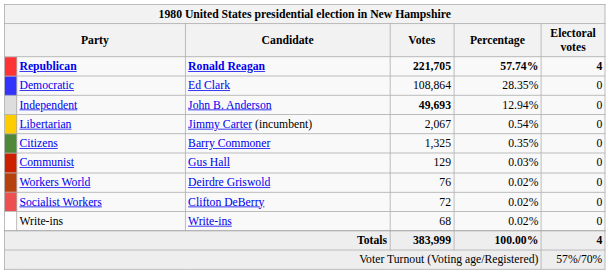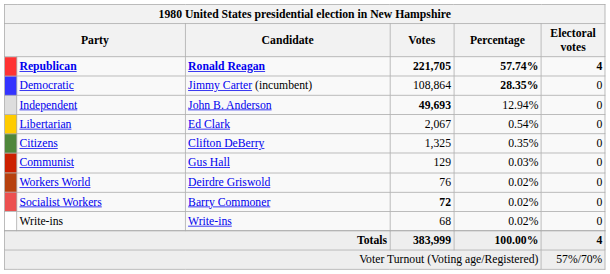 <table class="wikitable" style="font-size: 95%;">
 <tr>
 <th colspan="6">1980 United States presidential election in New Hampshire</th>
 </tr>
 <tr>
 <th colspan="2" style="width: 15em">Party</th>
 <th style="width: 17em">Candidate</th>
 <th style="width: 5em">Votes</th>
 <th style="width: 7em">Percentage</th>
 <th style="width: 5em">Electoral votes</th>
 </tr>
 <tr>
 <th style="background:#f33; width:3px;"></th>
 <td style="width: 130px"><strong><a href='#'>Republican</a></strong></td>
 <td><strong><a href='#'>Ronald Reagan</a></strong></td>
 <td style="text-align:right;"><strong>221,705</strong></td>
 <td style="text-align:right;"><strong>57.74%</strong></td>
 <td style="text-align:right;"><strong>4</strong></td>
 </tr>
 <tr>
 <th style="background:#33f; width:3px;"></th>
 <td style="width: 130px"><a href='#'>Democratic</a></td>
-<td><a href='#'>Ed Clark</a></td>
+<td><a href='#'>Jimmy Carter</a> (incumbent)</td>
 <td style="text-align:right;">108,864</td>
-<td style="text-align:right;">28.35%</td>
+<td style="text-align:right;"><strong>28.35%</strong></td>
 <td style="text-align:right;">0</td>
 </tr>
 <tr>
 <th style="background-color:#DDDDDD; width: 3px"></th>
 <td style="width: 130px"><a href='#'>Independent</a></td>
 <td><a href='#'>John B. Anderson</a></td>
 <td align="right"><strong>49,693</strong></td>
 <td align="right">12.94%</td>
 <td align="right">0</td>
 </tr>
 <tr>
 <th style="background-color:#FFCC00; width: 3px"></th>
 <td style="width: 130px"><a href='#'>Libertarian</a></td>
-<td><a href='#'>Jimmy Carter</a> (incumbent)</td>
+<td><a href='#'>Ed Clark</a></td>
 <td align="right">2,067</td>
 <td align="right">0.54%</td>
 <td align="right">0</td>
 </tr>
 <tr>
 <th style="background-color:#4F873B; width: 3px"></th>
 <td style="width: 130px"><a href='#'>Citizens</a></td>
-<td><a href='#'>Barry Commoner</a></td>
+<td><a href='#'>Clifton DeBerry</a></td>
 <td align="right">1,325</td>
 <td align="right">0.35%</td>
 <td align="right">0</td>
 </tr>
 <tr>
 <th style="background-color:#CC2000; width: 3px"></th>
 <td style="width: 130px"><a href='#'>Communist</a></td>
 <td><a href='#'>Gus Hall</a></td>
 <td align="right">129</td>
 <td align="right">0.03%</td>
 <td align="right">0</td>
 </tr>
 <tr>
 <th style="background-color:#B7410E; width: 3px"></th>
 <td style="width: 130px"><a href='#'>Workers World</a></td>
 <td><a href='#'>Deirdre Griswold</a></td>
 <td align="right">76</td>
 <td align="right">0.02%</td>
 <td align="right">0</td>
 </tr>
 <tr>
 <th style="background-color:#EC5050; width: 3px"></th>
 <td style="width: 130px"><a href='#'>Socialist Workers</a></td>
-<td><a href='#'>Clifton DeBerry</a></td>
-<td align="right">72</td>
+<td><a href='#'>Barry Commoner</a></td>
+<td align="right"><strong>72</strong></td>
 <td align="right">0.02%</td>
 <td align="right">0</td>
 </tr>
 <tr>
 <th style="background-color:#FFFFFF; width: 3px"></th>
 <td style="width: 130px">Write-ins</td>
 <td><a href='#'>Write-ins</a></td>
 <td align="right">68</td>
 <td align="right">0.02%</td>
 <td align="right">0</td>
 </tr>
 <tr>
 </tr>
 <tr bgcolor="#EEEEEE">
 <td colspan="3" align="right"><strong>Totals</strong></td>
 <td align="right"><strong>383,999</strong></td>
 <td align="right"><strong>100.00%</strong></td>
 <td align="right"><strong>4</strong></td>
 </tr>
 <tr bgcolor="#EEEEEE">
 <td colspan="5" align="right">Voter Turnout (Voting age/Registered)</td>
 <td colspan="1" align="right">57%/70%</td>
 </tr>
 </table>
